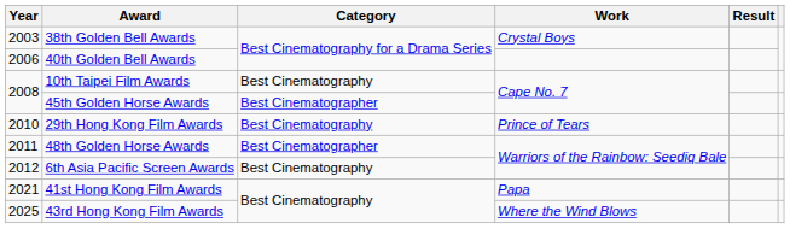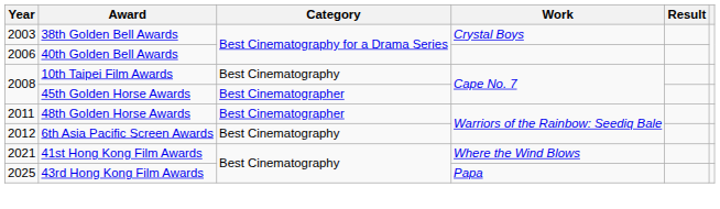 <table class="wikitable plainrowheaders">
 <tr>
 <th>Year</th>
 <th>Award</th>
 <th>Category</th>
 <th>Work</th>
 <th>Result</th>
 <th></th>
 </tr>
 <tr>
 <td>2003</td>
 <td><a href='#'>38th Golden Bell Awards</a></td>
 <td rowspan="2"><a href='#'>Best Cinematography for a Drama Series</a></td>
 <td><em><a href='#'>Crystal Boys</a></em></td>
 <td></td>
 <td rowspan="2"></td>
 </tr>
 <tr>
 <td>2006</td>
 <td><a href='#'>40th Golden Bell Awards</a></td>
 <td><em></em></td>
 <td></td>
 </tr>
 <tr>
 <td rowspan="2">2008</td>
 <td><a href='#'>10th Taipei Film Awards</a></td>
 <td>Best Cinematography</td>
 <td rowspan="2"><em><a href='#'>Cape No. 7</a></em></td>
 <td></td>
 <td></td>
 </tr>
 <tr>
 <td><a href='#'>45th Golden Horse Awards</a></td>
 <td><a href='#'>Best Cinematographer</a></td>
 <td></td>
 <td></td>
 </tr>
 <tr>
-<td>2010</td>
-<td><a href='#'>29th Hong Kong Film Awards</a></td>
-<td><a href='#'>Best Cinematography</a></td>
-<td><em><a href='#'>Prince of Tears</a></em></td>
-<td></td>
-<td></td>
-</tr>
-<tr>
 <td>2011</td>
 <td><a href='#'>48th Golden Horse Awards</a></td>
 <td><a href='#'>Best Cinematographer</a></td>
 <td rowspan="2"><em><a href='#'>Warriors of the Rainbow: Seediq Bale</a></em></td>
 <td></td>
 <td></td>
 </tr>
 <tr>
 <td>2012</td>
 <td><a href='#'>6th Asia Pacific Screen Awards</a></td>
 <td>Best Cinematography</td>
 <td></td>
 <td></td>
 </tr>
 <tr>
 <td>2021</td>
 <td><a href='#'>41st Hong Kong Film Awards</a></td>
 <td rowspan="2">Best Cinematography</td>
-<td><em><a href='#'>Papa</a></em></td>
+<td><em><a href='#'>Where the Wind Blows</a></em></td>
 <td></td>
 <td></td>
 </tr>
 <tr>
 <td>2025</td>
 <td><a href='#'>43rd Hong Kong Film Awards</a></td>
-<td><em><a href='#'>Where the Wind Blows</a></em></td>
+<td><em><a href='#'>Papa</a></em></td>
 <td></td>
 <td></td>
 </tr>
 </table>
